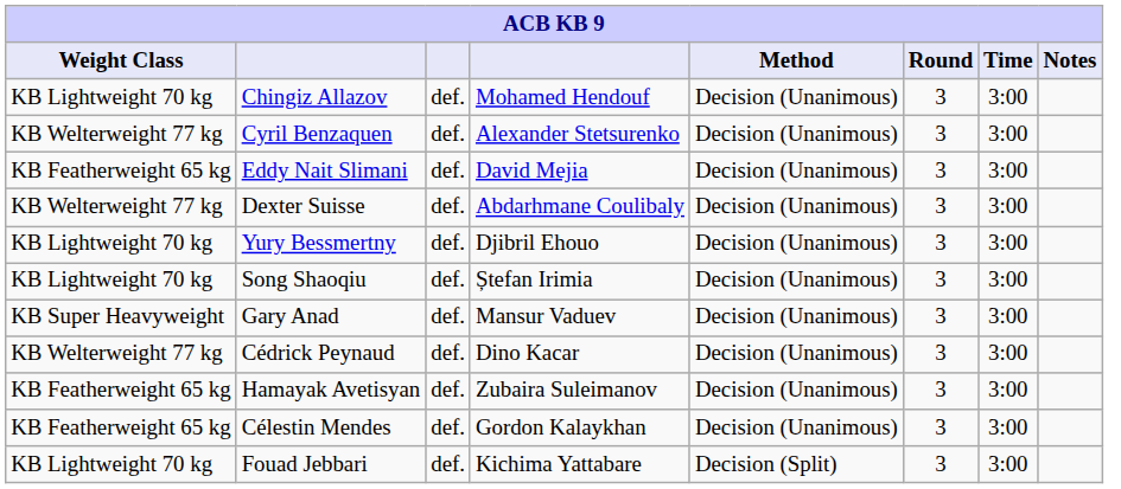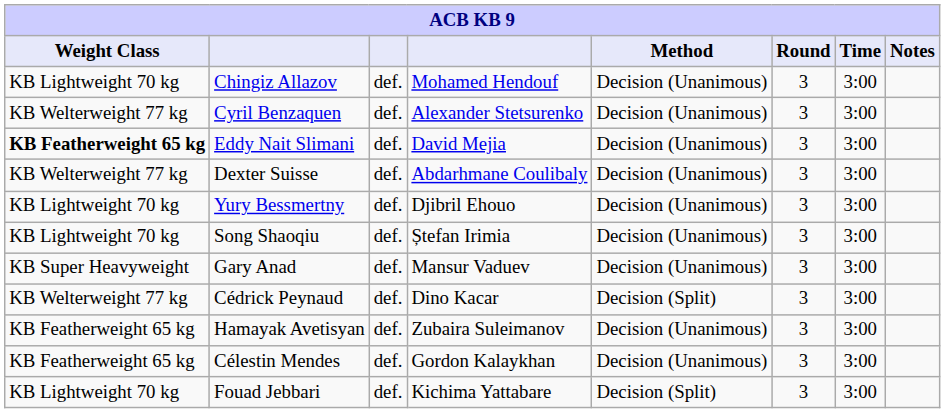 <table class="wikitable" style="font-size: 80%;">
 <tr>
 <th colspan="8" style="background-color: #ccf; color: #000080; text-align: center;"><strong>ACB KB 9</strong></th>
 </tr>
 <tr>
 <th colspan="1" style="background-color: #E6E8FA; color: #000000; text-align: center;">Weight Class</th>
 <th colspan="1" style="background-color: #E6E8FA; color: #000000; text-align: center;"></th>
 <th colspan="1" style="background-color: #E6E8FA; color: #000000; text-align: center;"></th>
 <th colspan="1" style="background-color: #E6E8FA; color: #000000; text-align: center;"></th>
 <th colspan="1" style="background-color: #E6E8FA; color: #000000; text-align: center;">Method</th>
 <th colspan="1" style="background-color: #E6E8FA; color: #000000; text-align: center;">Round</th>
 <th colspan="1" style="background-color: #E6E8FA; color: #000000; text-align: center;">Time</th>
 <th colspan="1" style="background-color: #E6E8FA; color: #000000; text-align: center;">Notes</th>
 </tr>
 <tr>
 <td>KB Lightweight 70 kg</td>
 <td> <a href='#'>Chingiz Allazov</a></td>
 <td>def.</td>
 <td> <a href='#'>Mohamed Hendouf</a></td>
 <td>Decision (Unanimous)</td>
 <td align=center>3</td>
 <td align=center>3:00</td>
 <td></td>
 </tr>
 <tr>
 <td>KB Welterweight 77 kg</td>
 <td> <a href='#'>Cyril Benzaquen</a></td>
 <td>def.</td>
 <td> <a href='#'>Alexander Stetsurenko</a></td>
 <td>Decision (Unanimous)</td>
 <td align=center>3</td>
 <td align=center>3:00</td>
 <td></td>
 </tr>
 <tr>
-<td>KB Featherweight 65 kg</td>
+<td><strong>KB Featherweight 65 kg</strong></td>
 <td> <a href='#'>Eddy Nait Slimani</a></td>
 <td>def.</td>
 <td> <a href='#'>David Mejia</a></td>
 <td>Decision (Unanimous)</td>
 <td align=center>3</td>
 <td align=center>3:00</td>
 <td></td>
 </tr>
 <tr>
 <td>KB Welterweight 77 kg</td>
 <td> Dexter Suisse</td>
 <td>def.</td>
 <td> <a href='#'>Abdarhmane Coulibaly</a></td>
 <td>Decision (Unanimous)</td>
 <td align=center>3</td>
 <td align=center>3:00</td>
 <td></td>
 </tr>
 <tr>
 <td>KB Lightweight 70 kg</td>
 <td> <a href='#'>Yury Bessmertny</a></td>
 <td>def.</td>
 <td> Djibril Ehouo</td>
 <td>Decision (Unanimous)</td>
 <td align=center>3</td>
 <td align=center>3:00</td>
 <td></td>
 </tr>
 <tr>
 <td>KB Lightweight 70 kg</td>
 <td> Song Shaoqiu</td>
 <td>def.</td>
 <td> Ștefan Irimia</td>
 <td>Decision (Unanimous)</td>
 <td align=center>3</td>
 <td align=center>3:00</td>
 <td></td>
 </tr>
 <tr>
 <td>KB Super Heavyweight</td>
 <td> Gary Anad</td>
 <td>def.</td>
 <td> Mansur Vaduev</td>
 <td>Decision (Unanimous)</td>
 <td align=center>3</td>
 <td align=center>3:00</td>
 <td></td>
 </tr>
 <tr>
 <td>KB Welterweight 77 kg</td>
 <td> Cédrick Peynaud</td>
 <td>def.</td>
 <td> Dino Kacar</td>
-<td>Decision (Unanimous)</td>
+<td>Decision (Split)</td>
 <td align=center>3</td>
 <td align=center>3:00</td>
 <td></td>
 </tr>
 <tr>
 <td>KB Featherweight 65 kg</td>
 <td> Hamayak Avetisyan</td>
 <td>def.</td>
 <td> Zubaira Suleimanov</td>
 <td>Decision (Unanimous)</td>
 <td align=center>3</td>
 <td align=center>3:00</td>
 <td></td>
 </tr>
 <tr>
 <td>KB Featherweight 65 kg</td>
 <td> Célestin Mendes</td>
 <td>def.</td>
 <td> Gordon Kalaykhan</td>
 <td>Decision (Unanimous)</td>
 <td align=center>3</td>
 <td align=center>3:00</td>
 <td></td>
 </tr>
 <tr>
 <td>KB Lightweight 70 kg</td>
 <td> Fouad Jebbari</td>
 <td>def.</td>
 <td> Kichima Yattabare</td>
 <td>Decision (Split)</td>
 <td align=center>3</td>
 <td align=center>3:00</td>
 <td></td>
 </tr>
 </table>
